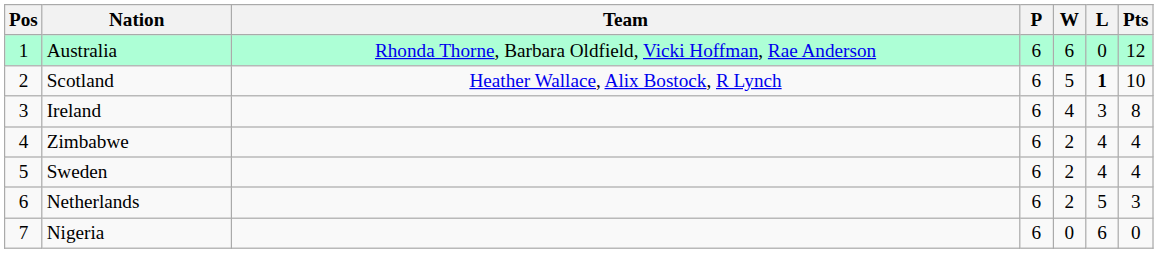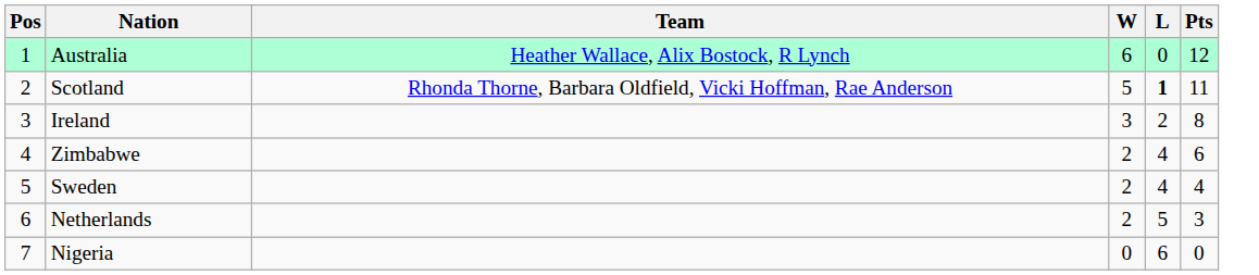 <table class="wikitable" style="font-size: 100%">
 <tr>
 <th width=20>Pos</th>
 <th width=150>Nation</th>
 <th width=650>Team</th>
-<th width=20>P</th>
 <th width=20>W</th>
 <th width=20>L</th>
 <th width=20>Pts</th>
 </tr>
 <tr align=center style="background: #ADFFD6;">
 <td>1</td>
 <td align="left"> Australia</td>
-<td><a href='#'>Rhonda Thorne</a>, Barbara Oldfield, <a href='#'>Vicki Hoffman</a>, <a href='#'>Rae Anderson</a></td>
-<td>6</td>
+<td><a href='#'>Heather Wallace</a>, <a href='#'>Alix Bostock</a>, <a href='#'>R Lynch</a></td>
 <td>6</td>
 <td>0</td>
 <td>12</td>
 </tr>
 <tr align=center>
 <td>2</td>
 <td align="left"> Scotland</td>
-<td><a href='#'>Heather Wallace</a>, <a href='#'>Alix Bostock</a>, <a href='#'>R Lynch</a></td>
-<td>6</td>
+<td><a href='#'>Rhonda Thorne</a>, Barbara Oldfield, <a href='#'>Vicki Hoffman</a>, <a href='#'>Rae Anderson</a></td>
 <td>5</td>
 <td><strong>1</strong></td>
-<td>10</td>
+<td>11</td>
 </tr>
 <tr align=center>
 <td>3</td>
 <td align="left"> Ireland</td>
 <td></td>
-<td>6</td>
-<td>4</td>
 <td>3</td>
+<td>2</td>
 <td>8</td>
 </tr>
 <tr align=center>
 <td>4</td>
 <td align="left"> Zimbabwe</td>
 <td></td>
-<td>6</td>
 <td>2</td>
 <td>4</td>
-<td>4</td>
+<td>6</td>
 </tr>
 <tr align=center>
 <td>5</td>
 <td align="left"> Sweden</td>
 <td></td>
-<td>6</td>
 <td>2</td>
 <td>4</td>
 <td>4</td>
 </tr>
 <tr align=center>
 <td>6</td>
 <td align="left"> Netherlands</td>
 <td></td>
-<td>6</td>
 <td>2</td>
 <td>5</td>
 <td>3</td>
 </tr>
 <tr align=center>
 <td>7</td>
 <td align="left"> Nigeria</td>
 <td></td>
-<td>6</td>
 <td>0</td>
 <td>6</td>
 <td>0</td>
 </tr>
 </table>
